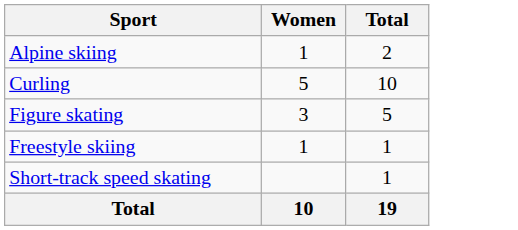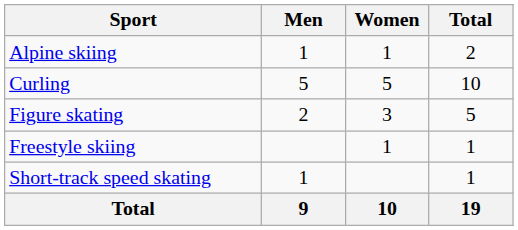 <table class="wikitable" style="text-align:center; font-size: 100%">
 <tr>
 <th width=200>Sport</th>
+<th width=60>Men</th>
 <th width=60>Women</th>
 <th width=60>Total</th>
 </tr>
 <tr>
 <td align=left><a href='#'>Alpine skiing</a></td>
 <td>1</td>
+<td>1</td>
 <td>2</td>
 </tr>
 <tr>
 <td align=left><a href='#'>Curling</a></td>
 <td>5</td>
+<td>5</td>
 <td>10</td>
 </tr>
 <tr>
 <td align=left><a href='#'>Figure skating</a></td>
+<td>2</td>
 <td>3</td>
 <td>5</td>
 </tr>
 <tr>
 <td align=left><a href='#'>Freestyle skiing</a></td>
+<td></td>
 <td>1</td>
 <td>1</td>
 </tr>
 <tr>
 <td align=left><a href='#'>Short-track speed skating</a></td>
+<td>1</td>
 <td></td>
 <td>1</td>
 </tr>
 <tr>
 <th>Total</th>
+<th>9</th>
 <th>10</th>
 <th>19</th>
 </tr>
 </table>
